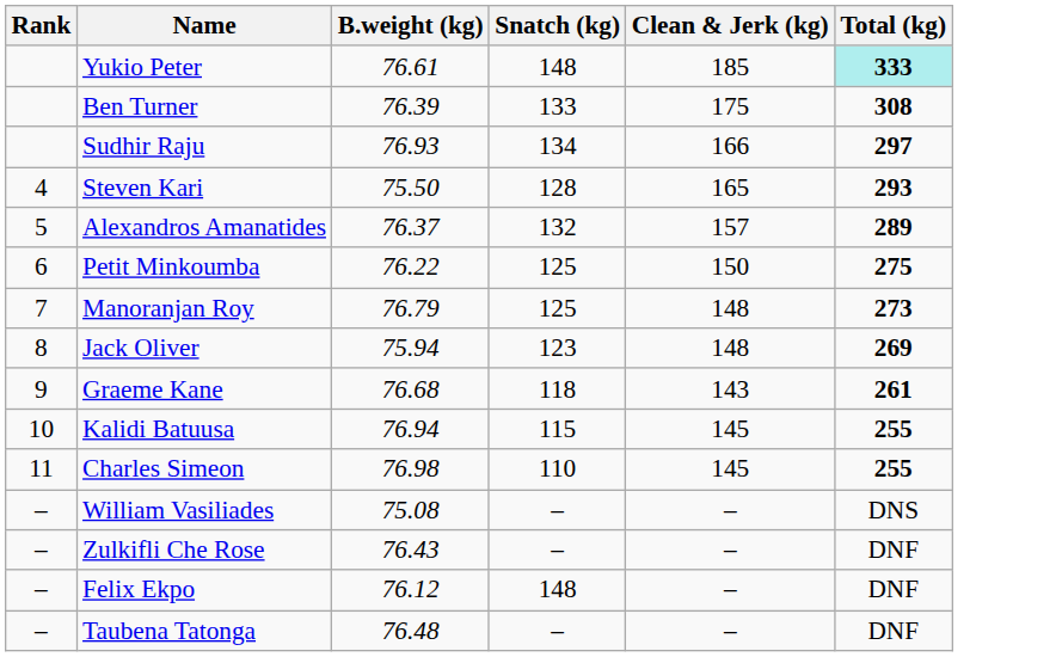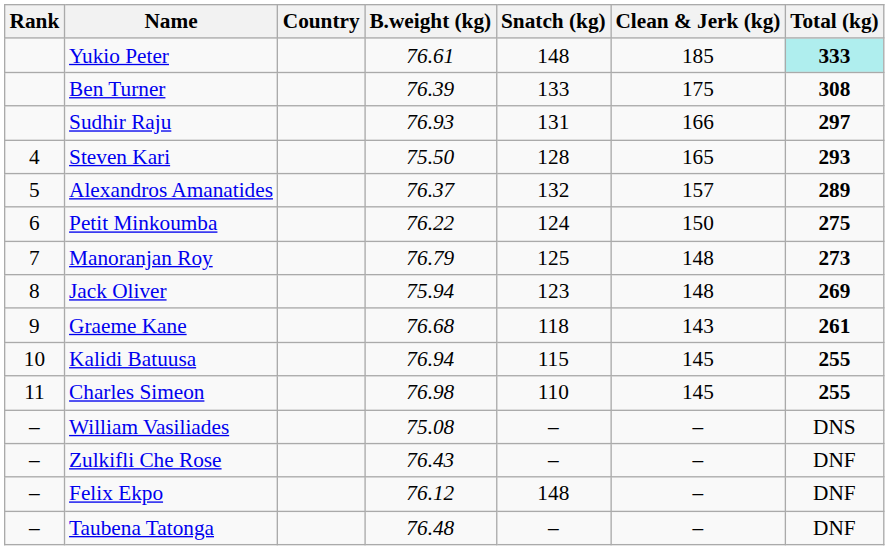 <table class="wikitable sortable" style="text-align:center;">
 <tr>
 <th>Rank</th>
 <th>Name</th>
+<th>Country</th>
 <th>B.weight (kg)</th>
 <th>Snatch (kg)</th>
 <th>Clean & Jerk (kg)</th>
 <th>Total (kg)</th>
 </tr>
 <tr>
 <td></td>
 <td align=left><a href='#'>Yukio Peter</a></td>
+<td align=left></td>
 <td><em>76.61</em></td>
 <td>148</td>
 <td>185</td>
 <td style="background: paleturquoise;"><strong>333</strong></td>
 </tr>
 <tr>
 <td></td>
 <td align=left><a href='#'>Ben Turner</a></td>
+<td align=left></td>
 <td><em>76.39</em></td>
 <td>133</td>
 <td>175</td>
 <td><strong>308</strong></td>
 </tr>
 <tr>
 <td></td>
 <td align=left><a href='#'>Sudhir Raju</a></td>
+<td align=left></td>
 <td><em>76.93</em></td>
-<td>134</td>
+<td>131</td>
 <td>166</td>
 <td><strong>297</strong></td>
 </tr>
 <tr>
 <td>4</td>
 <td align=left><a href='#'>Steven Kari</a></td>
+<td align=left></td>
 <td><em>75.50</em></td>
 <td>128</td>
 <td>165</td>
 <td><strong>293</strong></td>
 </tr>
 <tr>
 <td>5</td>
 <td align=left><a href='#'>Alexandros Amanatides</a></td>
+<td align=left></td>
 <td><em>76.37</em></td>
 <td>132</td>
 <td>157</td>
 <td><strong>289</strong></td>
 </tr>
 <tr>
 <td>6</td>
 <td align=left><a href='#'>Petit Minkoumba</a></td>
+<td align=left></td>
 <td><em>76.22</em></td>
-<td>125</td>
+<td>124</td>
 <td>150</td>
 <td><strong>275</strong></td>
 </tr>
 <tr>
 <td>7</td>
 <td align=left><a href='#'>Manoranjan Roy</a></td>
+<td align=left></td>
 <td><em>76.79</em></td>
 <td>125</td>
 <td>148</td>
 <td><strong>273</strong></td>
 </tr>
 <tr>
 <td>8</td>
 <td align=left><a href='#'>Jack Oliver</a></td>
+<td align=left></td>
 <td><em>75.94</em></td>
 <td>123</td>
 <td>148</td>
 <td><strong>269</strong></td>
 </tr>
 <tr>
 <td>9</td>
 <td align=left><a href='#'>Graeme Kane</a></td>
+<td align=left></td>
 <td><em>76.68</em></td>
 <td>118</td>
 <td>143</td>
 <td><strong>261</strong></td>
 </tr>
 <tr>
 <td>10</td>
 <td align=left><a href='#'>Kalidi Batuusa</a></td>
+<td align=left></td>
 <td><em>76.94</em></td>
 <td>115</td>
 <td>145</td>
 <td><strong>255</strong></td>
 </tr>
 <tr>
 <td>11</td>
 <td align=left><a href='#'>Charles Simeon</a></td>
+<td align=left></td>
 <td><em>76.98</em></td>
 <td>110</td>
 <td>145</td>
 <td><strong>255</strong></td>
 </tr>
 <tr>
 <td>–</td>
 <td align=left><a href='#'>William Vasiliades</a></td>
+<td align=left></td>
 <td><em>75.08</em></td>
 <td>–</td>
 <td>–</td>
 <td>DNS</td>
 </tr>
 <tr>
 <td>–</td>
 <td align=left><a href='#'>Zulkifli Che Rose</a></td>
+<td align=left></td>
 <td><em>76.43</em></td>
 <td>–</td>
 <td>–</td>
 <td>DNF</td>
 </tr>
 <tr>
 <td>–</td>
 <td align=left><a href='#'>Felix Ekpo</a></td>
+<td align=left></td>
 <td><em>76.12</em></td>
 <td>148</td>
 <td>–</td>
 <td>DNF</td>
 </tr>
 <tr>
 <td>–</td>
 <td align=left><a href='#'>Taubena Tatonga</a></td>
+<td align=left></td>
 <td><em>76.48</em></td>
 <td>–</td>
 <td>–</td>
 <td>DNF</td>
 </tr>
 </table>
